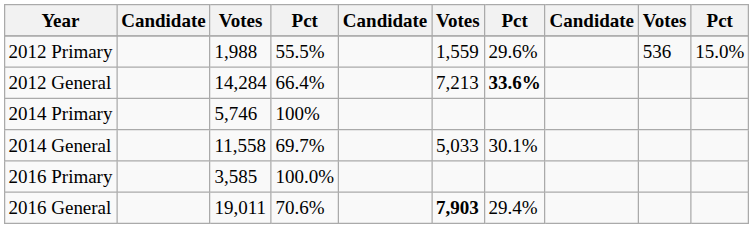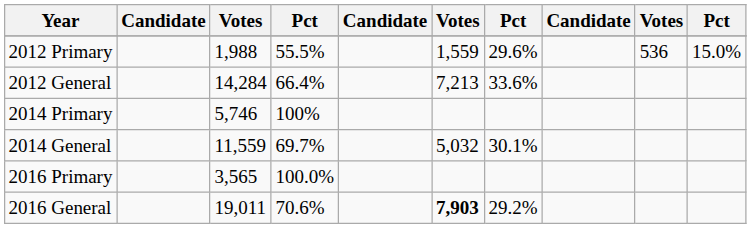 <table class="wikitable" style="margin:0.5em ; font-size:95%">
 <tr>
 <th>Year</th>
 <th>Candidate</th>
 <th>Votes</th>
 <th>Pct</th>
 <th>Candidate</th>
 <th>Votes</th>
 <th>Pct</th>
 <th>Candidate</th>
 <th>Votes</th>
 <th>Pct</th>
 </tr>
 <tr>
 </tr>
 <tr>
 <td>2012 Primary</td>
 <td></td>
 <td>1,988</td>
 <td>55.5%</td>
 <td></td>
 <td>1,559</td>
 <td>29.6%</td>
 <td></td>
 <td>536</td>
 <td>15.0%</td>
 </tr>
 <tr>
 <td>2012 General</td>
 <td></td>
 <td>14,284</td>
 <td>66.4%</td>
 <td></td>
 <td>7,213</td>
-<td><strong>33.6%</strong></td>
+<td>33.6%</td>
 <td></td>
 <td></td>
 <td></td>
 </tr>
 <tr>
 <td>2014 Primary</td>
 <td></td>
 <td>5,746</td>
 <td>100%</td>
 <td></td>
 <td></td>
 <td></td>
 <td></td>
 <td></td>
 <td></td>
 </tr>
 <tr>
 <td>2014 General</td>
 <td></td>
-<td>11,558</td>
+<td>11,559</td>
 <td>69.7%</td>
 <td></td>
-<td>5,033</td>
+<td>5,032</td>
 <td>30.1%</td>
 <td></td>
 <td></td>
 <td></td>
 </tr>
 <tr>
 <td>2016 Primary</td>
 <td></td>
-<td>3,585</td>
+<td>3,565</td>
 <td>100.0%</td>
 <td></td>
 <td></td>
 <td></td>
 <td></td>
 <td></td>
 <td></td>
 </tr>
 <tr>
 <td>2016 General</td>
 <td></td>
 <td>19,011</td>
 <td>70.6%</td>
 <td></td>
 <td><strong>7,903</strong></td>
-<td>29.4%</td>
+<td>29.2%</td>
 <td></td>
 <td></td>
 <td></td>
 </tr>
 </table>
